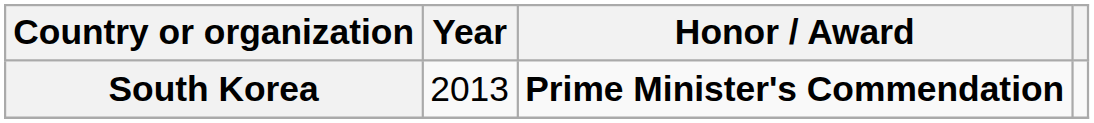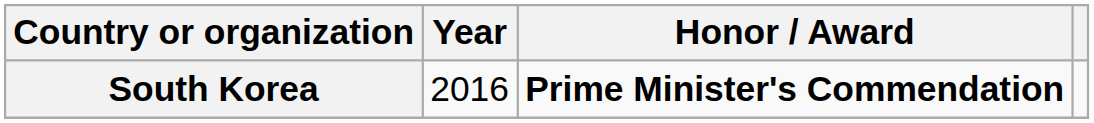 <table class="wikitable plainrowheaders sortable">
 <tr>
 <th scope="col">Country or organization</th>
 <th scope="col">Year</th>
 <th scope="col">Honor / Award</th>
 <th scope="col" class="unsortable"></th>
 </tr>
 <tr>
 <th scope="row">South Korea</th>
-<td style="text-align:center">2013</td>
+<td style="text-align:center">2016</td>
 <td><strong>Prime Minister's Commendation</strong></td>
 <td style="text-align:center"></td>
 </tr>
 <tr>
 </tr>
 </table>
